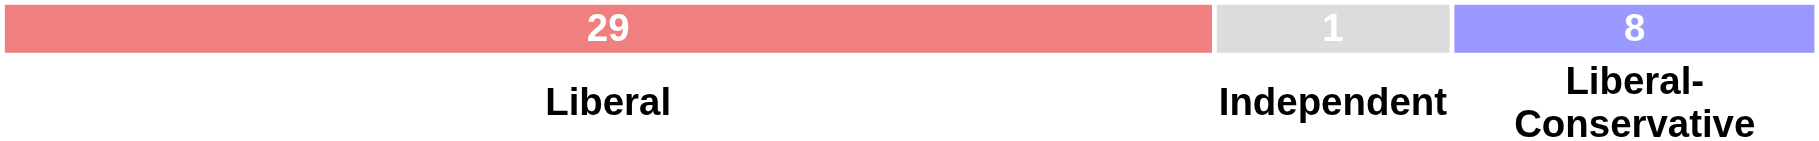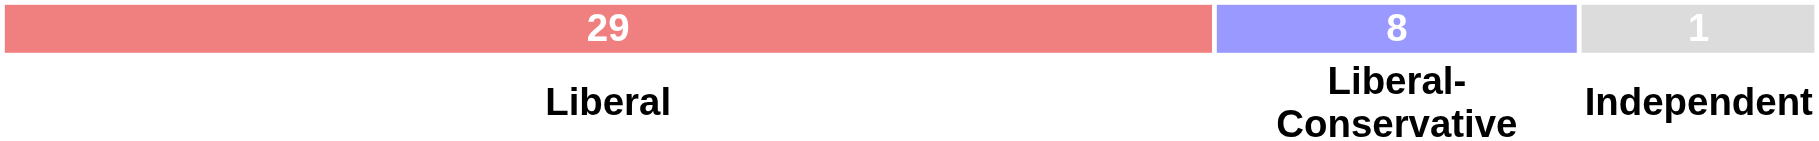 <table style="width:60%; text-align:center;">
 <tr style="color:white;">
 <td style="background:#F08080; width:76.32%;"><strong>29</strong></td>
+<td style="background:#9999FF; width:21.05%;"><strong>8</strong></td>
 <td style="background:#DCDCDC; width:2.63%;"><strong>1</strong></td>
-<td style="background:#9999FF; width:21.05%;"><strong>8</strong></td>
 </tr>
 <tr>
 <td><span><strong>Liberal</strong></span></td>
+<td><span><strong>Liberal-Conservative</strong></span></td>
 <td><span><strong>Independent</strong></span></td>
-<td><span><strong>Liberal-Conservative</strong></span></td>
 </tr>
 </table>
